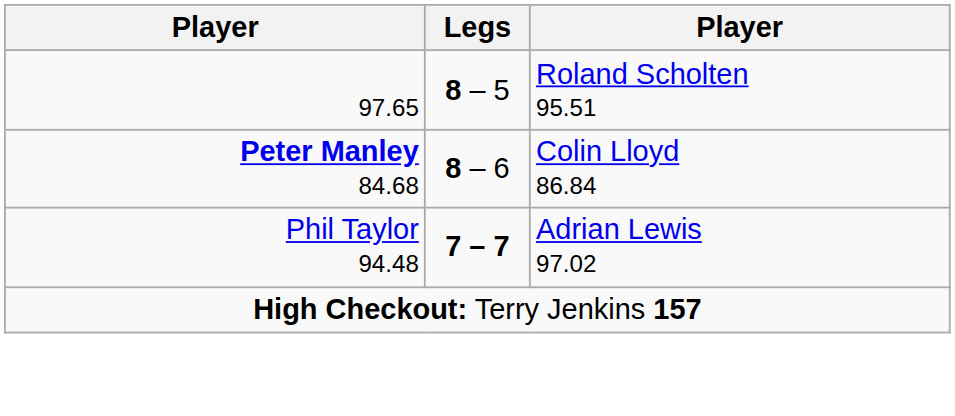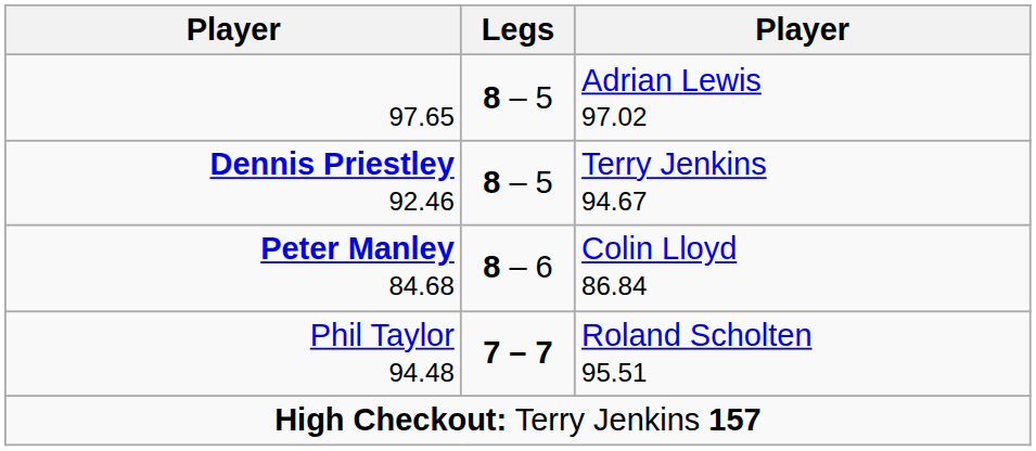 <table class=wikitable style="text-align|center">
 <tr>
 <th width=225>Player</th>
 <th width=50>Legs</th>
 <th width=225>Player</th>
 </tr>
 <tr align=left>
 <td align=right> <br> <small><span>97.65</span></small></td>
 <td align=center><strong>8</strong> – 5</td>
-<td> <a href='#'>Roland Scholten</a> <br> <small><span>95.51</span></small></td>
+<td> <a href='#'>Adrian Lewis</a> <br> <small><span>97.02</span></small></td>
+</tr>
+<tr align=left>
+<td align=right><strong><a href='#'>Dennis Priestley</a></strong>  <br> <small><span>92.46</span></small></td>
+<td align=center><strong>8</strong> – 5</td>
+<td> <a href='#'>Terry Jenkins</a> <br> <small><span>94.67</span></small></td>
 </tr>
 <tr align=left>
 <td align=right><strong><a href='#'>Peter Manley</a></strong>  <br> <small><span>84.68</span></small></td>
 <td align=center><strong>8</strong> – 6</td>
 <td> <a href='#'>Colin Lloyd</a> <br> <small><span>86.84</span></small></td>
 </tr>
 <tr align=left>
 <td align=right><a href='#'>Phil Taylor</a>  <br> <small><span>94.48</span></small></td>
 <td align=center><strong>7 – 7</strong></td>
-<td> <a href='#'>Adrian Lewis</a> <br> <small><span>97.02</span></small></td>
+<td> <a href='#'>Roland Scholten</a> <br> <small><span>95.51</span></small></td>
 </tr>
 <tr align=center>
 <td colspan="3"><strong>High Checkout:</strong> Terry Jenkins <strong>157</strong></td>
 </tr>
 </table>
